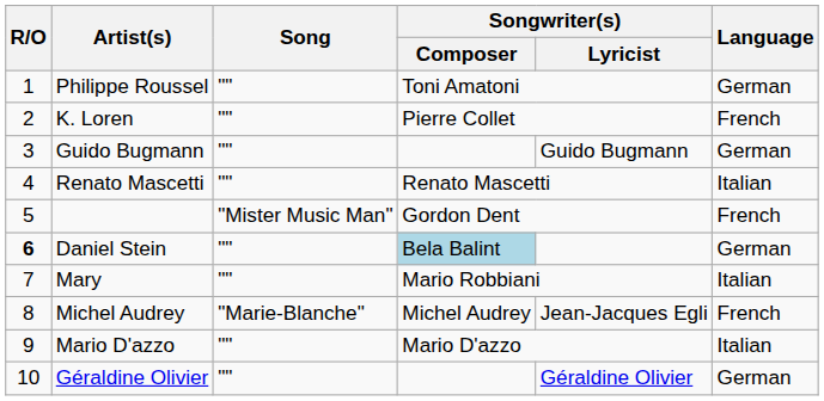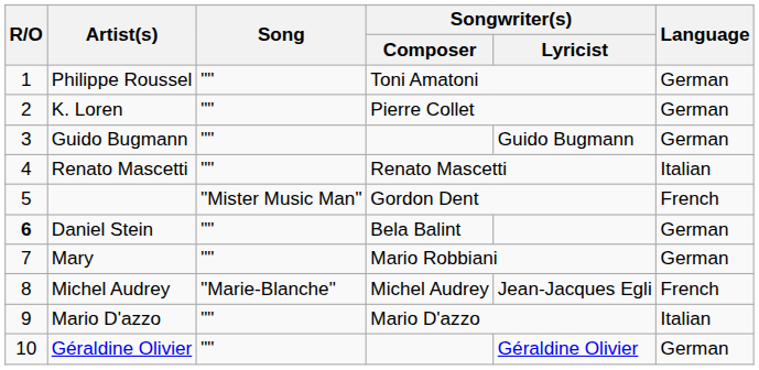 <table class="sortable wikitable" style="margin: 1em auto 1em auto; text-align:left">
 <tr>
 <th rowspan="2">R/O</th>
 <th rowspan="2">Artist(s)</th>
 <th rowspan="2">Song</th>
 <th colspan="2">Songwriter(s)</th>
 <th rowspan="2">Language</th>
 </tr>
 <tr>
 <th>Composer</th>
 <th>Lyricist</th>
 </tr>
 <tr>
 <td align="center">1</td>
 <td>Philippe Roussel</td>
 <td>""</td>
 <td colspan="2">Toni Amatoni</td>
 <td>German</td>
 </tr>
 <tr>
 <td align="center">2</td>
 <td>K. Loren</td>
 <td>""</td>
 <td colspan="2">Pierre Collet</td>
-<td>French</td>
+<td>German</td>
 </tr>
 <tr>
 <td align="center">3</td>
 <td>Guido Bugmann</td>
 <td>""</td>
 <td></td>
 <td>Guido Bugmann</td>
 <td>German</td>
 </tr>
 <tr>
 <td align="center">4</td>
 <td>Renato Mascetti</td>
 <td>""</td>
 <td colspan="2">Renato Mascetti</td>
 <td>Italian</td>
 </tr>
 <tr>
 <td align="center">5</td>
 <td></td>
 <td>"Mister Music Man"</td>
 <td colspan="2">Gordon Dent</td>
 <td>French</td>
 </tr>
 <tr>
 <td align="center"><strong>6</strong></td>
 <td>Daniel Stein</td>
 <td>""</td>
-<td style="background: lightblue;">Bela Balint</td>
+<td>Bela Balint</td>
 <td></td>
 <td>German</td>
 </tr>
 <tr>
 <td align="center">7</td>
 <td>Mary</td>
 <td>""</td>
 <td colspan="2">Mario Robbiani</td>
-<td>Italian</td>
+<td>German</td>
 </tr>
 <tr>
 <td align="center">8</td>
 <td>Michel Audrey</td>
 <td>"Marie-Blanche"</td>
 <td>Michel Audrey</td>
 <td>Jean-Jacques Egli</td>
 <td>French</td>
 </tr>
 <tr>
 <td align="center">9</td>
 <td>Mario D'azzo</td>
 <td>""</td>
 <td colspan="2">Mario D'azzo</td>
 <td>Italian</td>
 </tr>
 <tr>
 <td align="center">10</td>
 <td><a href='#'>Géraldine Olivier</a></td>
 <td>""</td>
 <td></td>
 <td><a href='#'>Géraldine Olivier</a></td>
 <td>German</td>
 </tr>
 </table>
